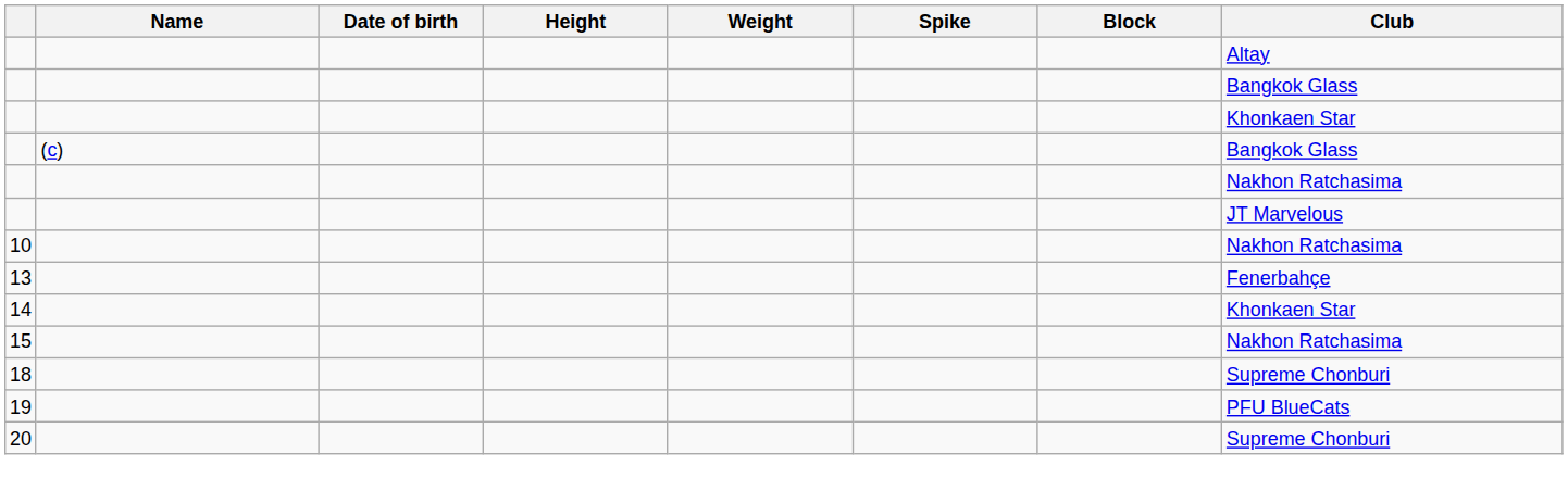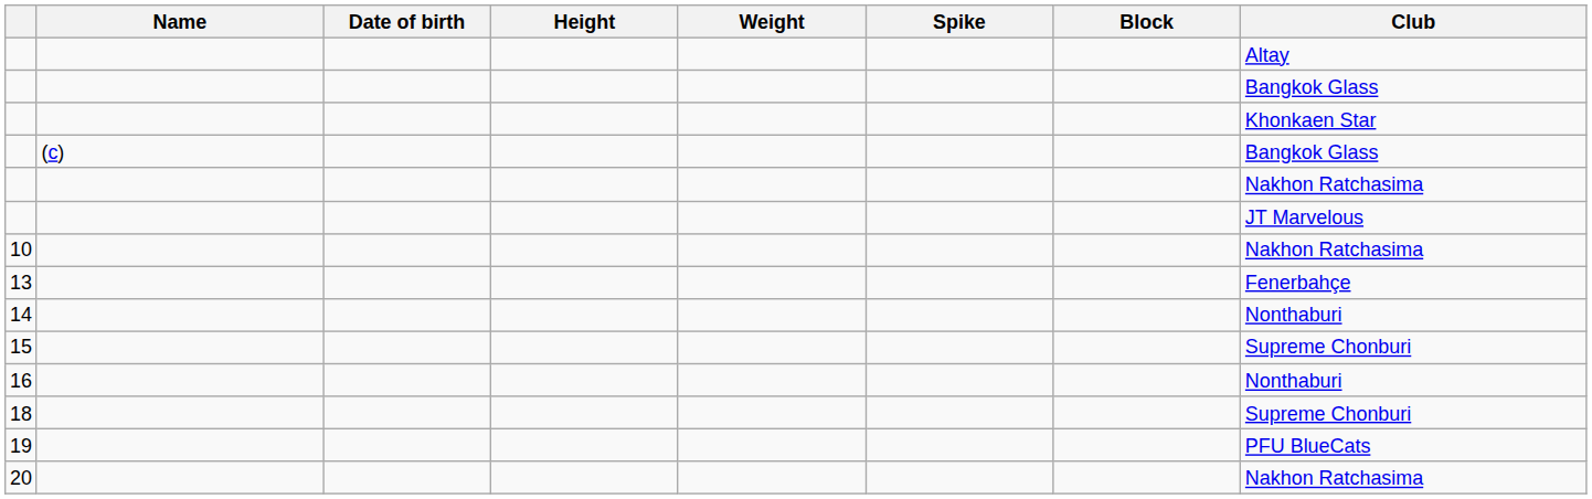 <table class="wikitable sortable" style="font-size:80%; text-align:center;">
 <tr>
 <th></th>
 <th style="width:14em">Name</th>
 <th style="width:8em">Date of birth</th>
 <th style="width:9em">Height</th>
 <th style="width:9em">Weight</th>
 <th style="width:9em">Spike</th>
 <th style="width:9em">Block</th>
 <th style="width:17em">Club</th>
 </tr>
 <tr>
 <td></td>
 <td align=left></td>
 <td align=right></td>
 <td></td>
 <td></td>
 <td></td>
 <td></td>
 <td align="left"> <a href='#'>Altay</a></td>
 </tr>
 <tr>
 <td></td>
 <td align=left></td>
 <td align=right></td>
 <td></td>
 <td></td>
 <td></td>
 <td></td>
 <td align="left"> <a href='#'>Bangkok Glass</a></td>
 </tr>
 <tr>
 <td></td>
 <td align=left></td>
 <td align=right></td>
 <td></td>
 <td></td>
 <td></td>
 <td></td>
 <td align="left"> <a href='#'>Khonkaen Star</a></td>
 </tr>
 <tr>
 <td></td>
 <td align=left> (<a href='#'>c</a>)</td>
 <td align=right></td>
 <td></td>
 <td></td>
 <td></td>
 <td></td>
 <td align="left"> <a href='#'>Bangkok Glass</a></td>
 </tr>
 <tr>
 <td></td>
 <td align=left></td>
 <td align=right></td>
 <td></td>
 <td></td>
 <td></td>
 <td></td>
 <td align="left"> <a href='#'>Nakhon Ratchasima</a></td>
 </tr>
 <tr>
 <td></td>
 <td align=left></td>
 <td align=right></td>
 <td></td>
 <td></td>
 <td></td>
 <td></td>
 <td align="left"> <a href='#'>JT Marvelous</a></td>
 </tr>
 <tr>
 <td>10</td>
 <td align=left></td>
 <td align=right></td>
 <td></td>
 <td></td>
 <td></td>
 <td></td>
 <td align="left"> <a href='#'>Nakhon Ratchasima</a></td>
 </tr>
 <tr>
 <td>13</td>
 <td align=left></td>
 <td align=right></td>
 <td></td>
 <td></td>
 <td></td>
 <td></td>
 <td align="left"> <a href='#'>Fenerbahçe</a></td>
 </tr>
 <tr>
 <td>14</td>
 <td align=left></td>
 <td align=right></td>
 <td></td>
 <td></td>
 <td></td>
 <td></td>
-<td align="left"> <a href='#'>Khonkaen Star</a></td>
+<td align="left"> <a href='#'>Nonthaburi</a></td>
 </tr>
 <tr>
 <td>15</td>
 <td align=left></td>
 <td align=right></td>
 <td></td>
 <td></td>
 <td></td>
 <td></td>
-<td align="left"> <a href='#'>Nakhon Ratchasima</a></td>
+<td align="left"> <a href='#'>Supreme Chonburi</a></td>
+</tr>
+<tr>
+<td>16</td>
+<td align=left></td>
+<td align=right></td>
+<td></td>
+<td></td>
+<td></td>
+<td></td>
+<td align="left"> <a href='#'>Nonthaburi</a></td>
 </tr>
 <tr>
 <td>18</td>
 <td align=left></td>
 <td align=right></td>
 <td></td>
 <td></td>
 <td></td>
 <td></td>
 <td align="left"> <a href='#'>Supreme Chonburi</a></td>
 </tr>
 <tr>
 <td>19</td>
 <td align=left></td>
 <td align=right></td>
 <td></td>
 <td></td>
 <td></td>
 <td></td>
 <td align="left"> <a href='#'>PFU BlueCats</a></td>
 </tr>
 <tr>
 <td>20</td>
 <td align=left></td>
 <td align=right></td>
 <td></td>
 <td></td>
 <td></td>
 <td></td>
-<td align="left"> <a href='#'>Supreme Chonburi</a></td>
+<td align="left"> <a href='#'>Nakhon Ratchasima</a></td>
 </tr>
 </table>
